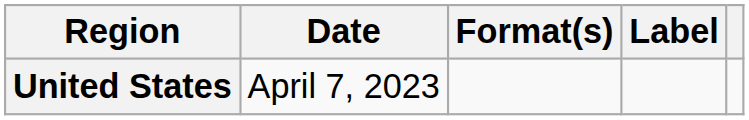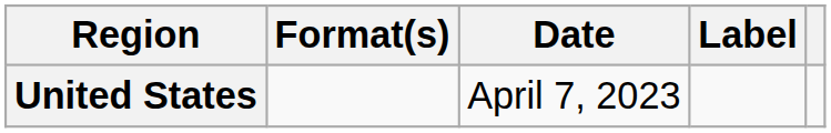 <table class="wikitable plainrowheaders">
 <tr>
 <th scope="col">Region</th>
+<th scope="col">Format(s)</th>
 <th scope="col">Date</th>
-<th scope="col">Format(s)</th>
 <th scope="col">Label</th>
 <th scope="col"></th>
 </tr>
 <tr>
 <th scope="row">United States</th>
+<td></td>
 <td>April 7, 2023</td>
-<td></td>
 <td></td>
 <td align="center"></td>
 </tr>
 </table>
